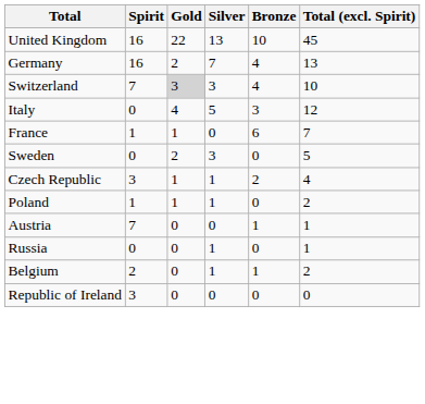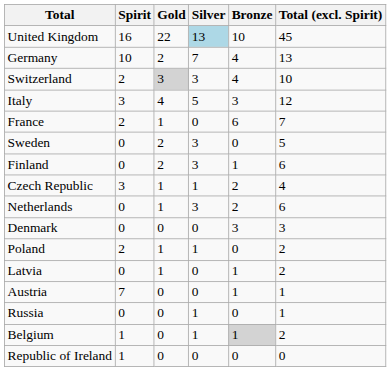 <table class="wikitable sortable">
 <tr>
 <th>Total</th>
 <th>Spirit</th>
 <th>Gold</th>
 <th>Silver</th>
 <th>Bronze</th>
 <th>Total (excl. Spirit)</th>
 </tr>
 <tr>
 <td>United Kingdom</td>
 <td>16</td>
 <td>22</td>
-<td>13</td>
+<td style="background: lightblue;">13</td>
 <td>10</td>
 <td>45</td>
 </tr>
 <tr>
 <td>Germany</td>
-<td>16</td>
+<td>10</td>
 <td>2</td>
 <td>7</td>
 <td>4</td>
 <td>13</td>
 </tr>
 <tr>
 <td>Switzerland</td>
-<td>7</td>
+<td>2</td>
 <td style="background: lightgrey;">3</td>
 <td>3</td>
 <td>4</td>
 <td>10</td>
 </tr>
 <tr>
 <td>Italy</td>
-<td>0</td>
+<td>3</td>
 <td>4</td>
 <td>5</td>
 <td>3</td>
 <td>12</td>
 </tr>
 <tr>
 <td>France</td>
-<td>1</td>
+<td>2</td>
 <td>1</td>
 <td>0</td>
 <td>6</td>
 <td>7</td>
 </tr>
 <tr>
 <td>Sweden</td>
 <td>0</td>
 <td>2</td>
 <td>3</td>
 <td>0</td>
 <td>5</td>
 </tr>
 <tr>
+<td>Finland</td>
+<td>0</td>
+<td>2</td>
+<td>3</td>
+<td>1</td>
+<td>6</td>
+</tr>
+<tr>
 <td>Czech  Republic</td>
 <td>3</td>
 <td>1</td>
 <td>1</td>
 <td>2</td>
 <td>4</td>
 </tr>
 <tr>
+<td>Netherlands</td>
+<td>0</td>
+<td>1</td>
+<td>3</td>
+<td>2</td>
+<td>6</td>
+</tr>
+<tr>
+<td>Denmark</td>
+<td>0</td>
+<td>0</td>
+<td>0</td>
+<td>3</td>
+<td>3</td>
+</tr>
+<tr>
 <td>Poland</td>
-<td>1</td>
+<td>2</td>
 <td>1</td>
 <td>1</td>
 <td>0</td>
+<td>2</td>
+</tr>
+<tr>
+<td>Latvia</td>
+<td>0</td>
+<td>1</td>
+<td>0</td>
+<td>1</td>
 <td>2</td>
 </tr>
 <tr>
 <td>Austria</td>
 <td>7</td>
 <td>0</td>
 <td>0</td>
 <td>1</td>
 <td>1</td>
 </tr>
 <tr>
 <td>Russia</td>
 <td>0</td>
 <td>0</td>
 <td>1</td>
 <td>0</td>
 <td>1</td>
 </tr>
 <tr>
 <td>Belgium</td>
-<td>2</td>
+<td>1</td>
 <td>0</td>
 <td>1</td>
-<td>1</td>
+<td style="background: lightgrey;">1</td>
 <td>2</td>
 </tr>
 <tr>
 <td>Republic of  Ireland</td>
-<td>3</td>
+<td>1</td>
 <td>0</td>
 <td>0</td>
 <td>0</td>
 <td>0</td>
 </tr>
 </table>
